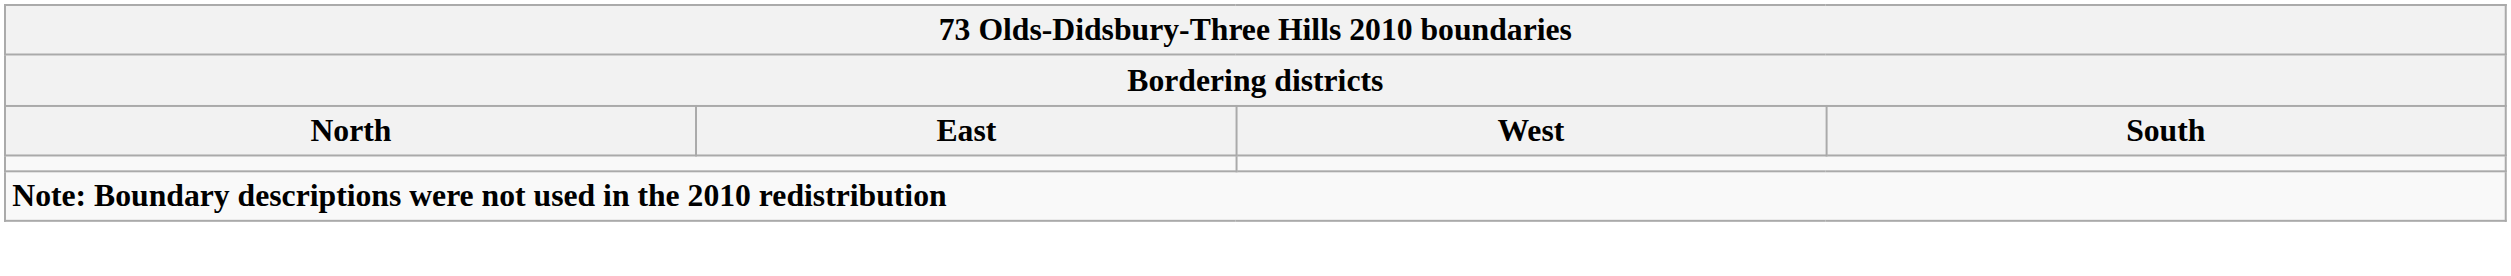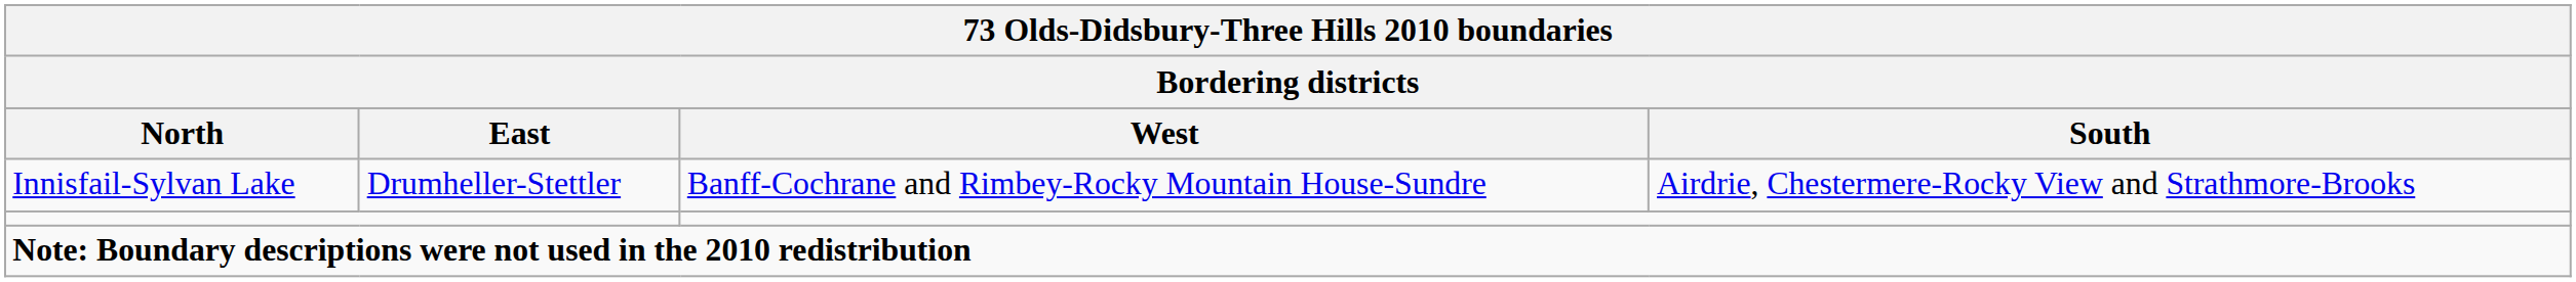 <table class="wikitable collapsible collapsed" style="width:100%;">
 <tr>
 <th colspan=4>73 Olds-Didsbury-Three Hills 2010 boundaries</th>
 </tr>
 <tr>
 <th colspan=4>Bordering districts</th>
 </tr>
 <tr>
 <th>North</th>
 <th>East</th>
 <th>West</th>
 <th>South</th>
 </tr>
 <tr>
+<td><a href='#'>Innisfail-Sylvan Lake</a></td>
+<td><a href='#'>Drumheller-Stettler</a></td>
+<td><a href='#'>Banff-Cochrane</a> and <a href='#'>Rimbey-Rocky Mountain House-Sundre</a></td>
+<td><a href='#'>Airdrie</a>, <a href='#'>Chestermere-Rocky View</a> and <a href='#'>Strathmore-Brooks</a></td>
+</tr>
+<tr>
 <td colspan=2 align=center></td>
 <td colspan=2 align=center></td>
 </tr>
 <tr>
 <td colspan=4><strong>Note: Boundary descriptions were not used in the 2010 redistribution</strong></td>
 </tr>
 </table>
